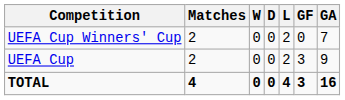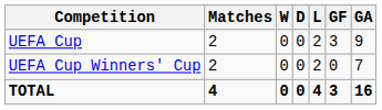 <table class="wikitable">
 <tr>
 <th>Competition</th>
 <th>Matches</th>
 <th>W</th>
 <th>D</th>
 <th>L</th>
 <th>GF</th>
 <th>GA</th>
 </tr>
 <tr>
+<td><a href='#'>UEFA Cup</a></td>
+<td>2</td>
+<td>0</td>
+<td>0</td>
+<td>2</td>
+<td>3</td>
+<td>9</td>
+</tr>
+<tr>
 <td><a href='#'>UEFA Cup Winners' Cup</a></td>
 <td>2</td>
 <td>0</td>
 <td>0</td>
 <td>2</td>
 <td>0</td>
 <td>7</td>
-</tr>
-<tr>
-<td><a href='#'>UEFA Cup</a></td>
-<td>2</td>
-<td>0</td>
-<td>0</td>
-<td>2</td>
-<td>3</td>
-<td>9</td>
 </tr>
 <tr>
 <td><strong>TOTAL</strong></td>
 <td><strong>4</strong></td>
 <td><strong>0</strong></td>
 <td><strong>0</strong></td>
 <td><strong>4</strong></td>
 <td><strong>3</strong></td>
 <td><strong>16</strong></td>
 </tr>
 </table>
